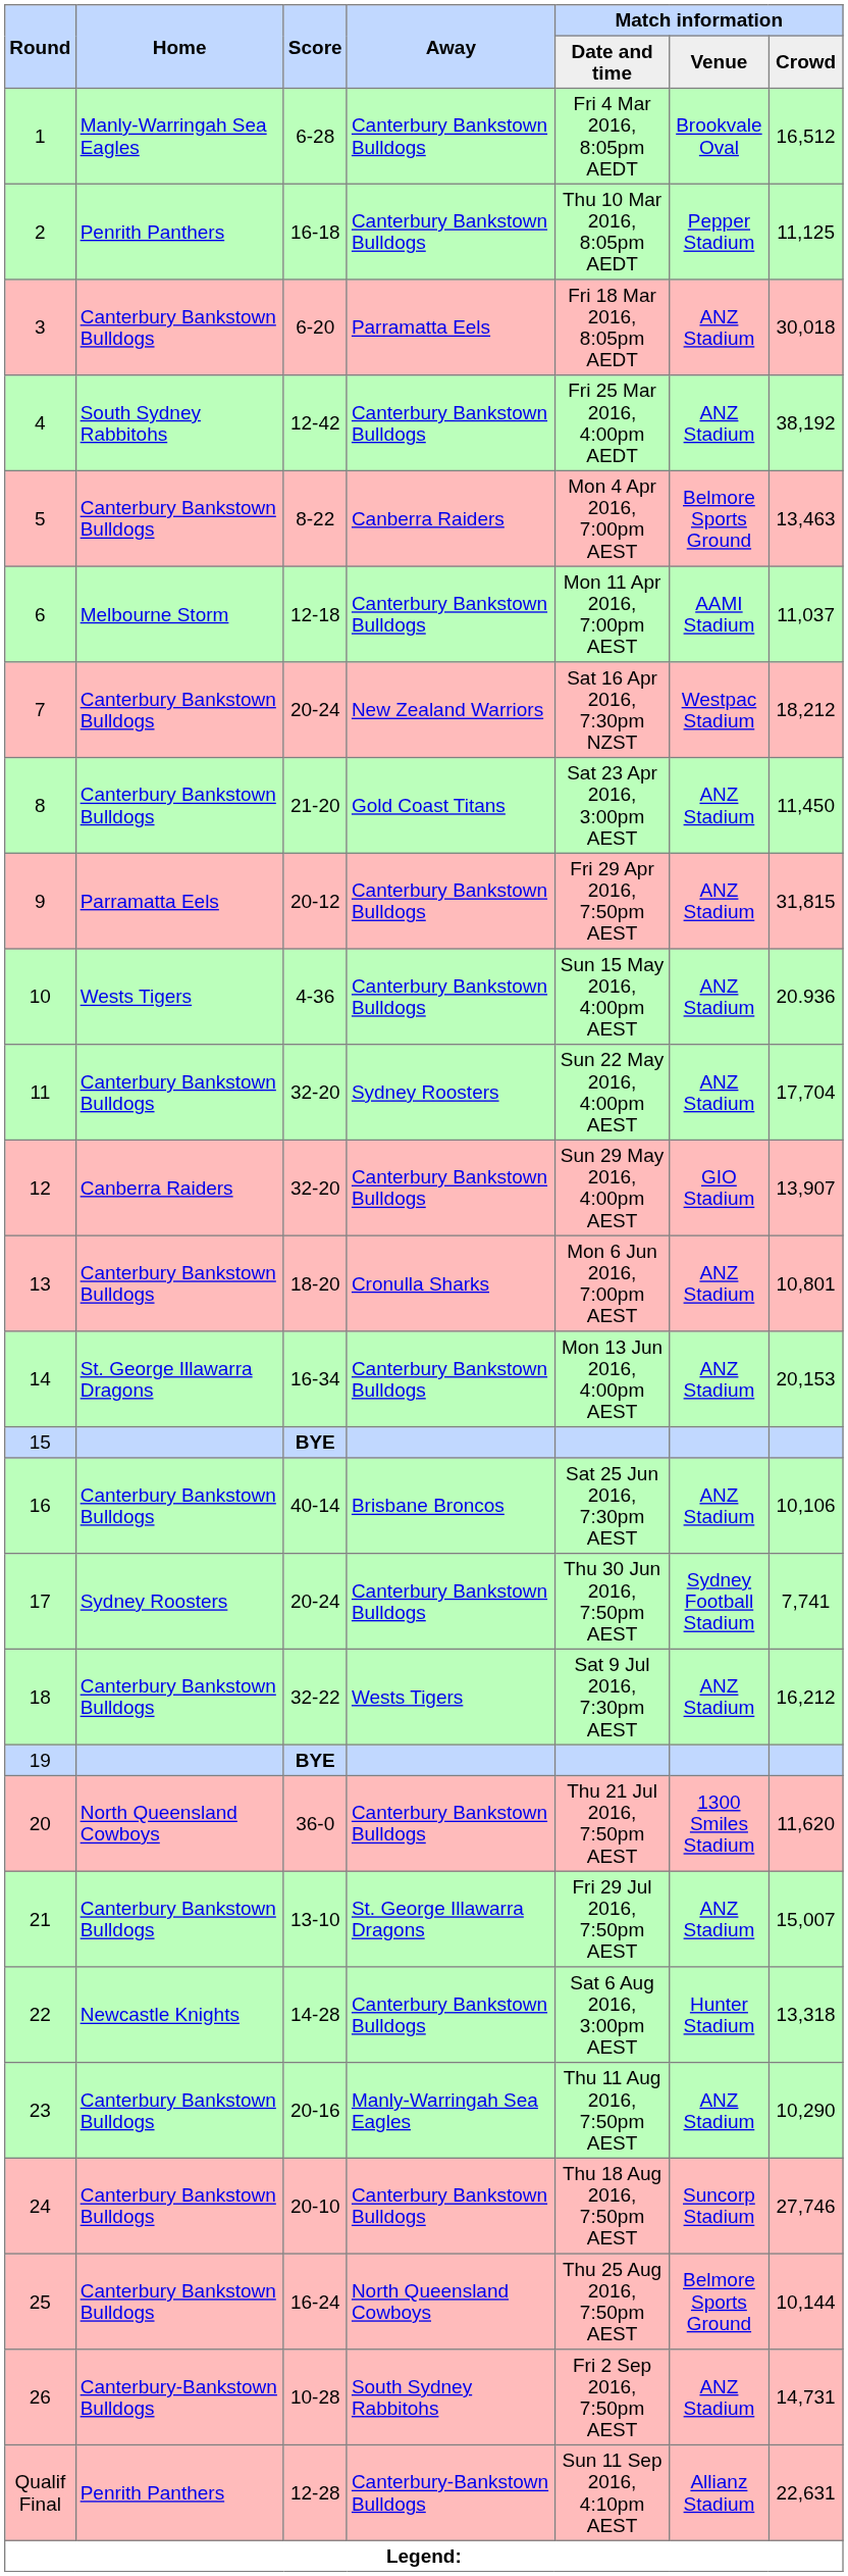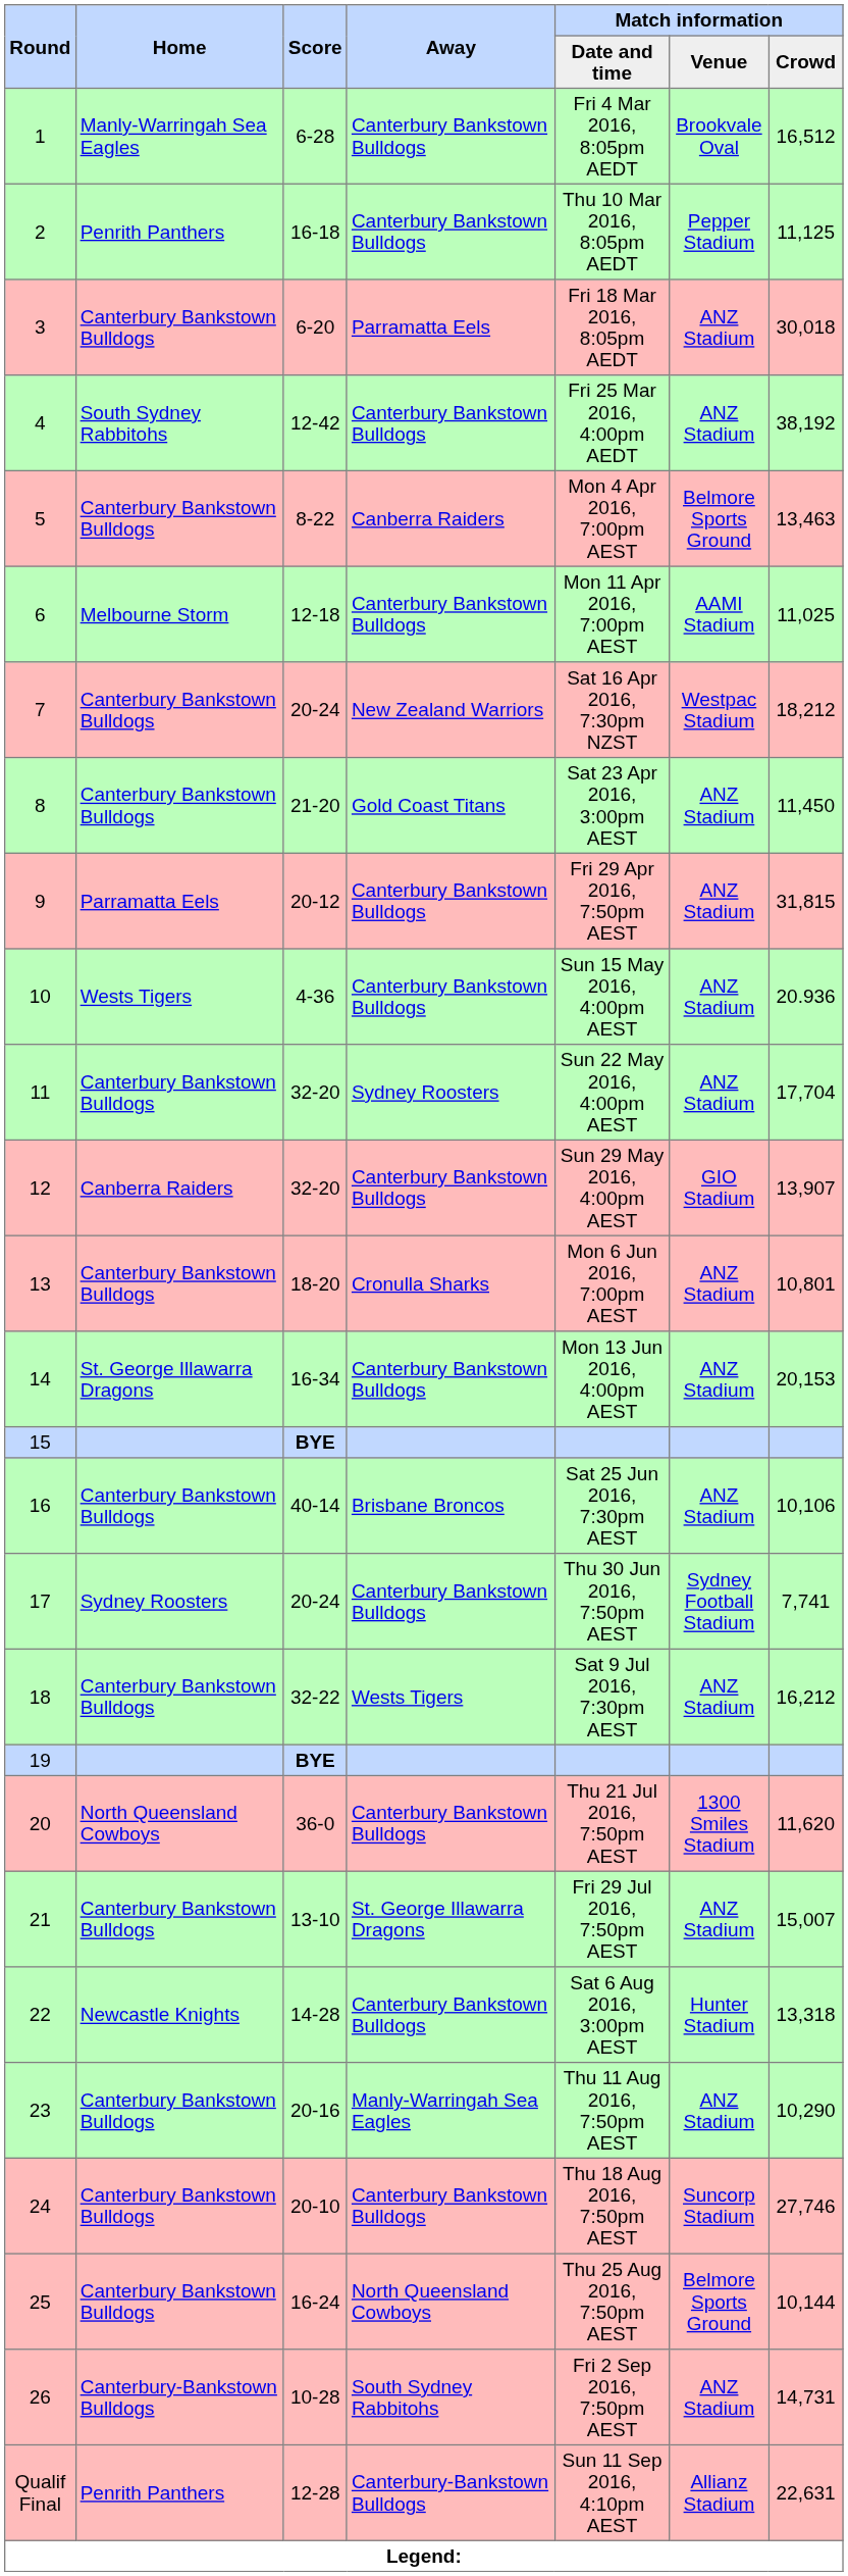 <table border=1 style="border-collapse:collapse; font-size:90%; text-align:center;" cellpadding=3 cellspacing=0 width=100%>
 <tr bgcolor=#C1D8FF>
 <th rowspan=2 width=3%>Round</th>
 <th rowspan=2 width=28%>Home</th>
 <th rowspan=2 width=5%>Score</th>
 <th rowspan=2 width=28%>Away</th>
 <th colspan=6>Match information</th>
 </tr>
 <tr bgcolor=#EFEFEF>
 <th width=15%>Date and time</th>
 <th width=12%>Venue</th>
 <th width=9%>Crowd</th>
 </tr>
 <tr bgcolor=#bbffbb>
 <td>1</td>
 <td align=left> <a href='#'>Manly-Warringah Sea Eagles</a></td>
 <td>6-28</td>
 <td align=left> <a href='#'>Canterbury Bankstown Bulldogs</a></td>
 <td>Fri 4 Mar 2016, 8:05pm AEDT</td>
 <td><a href='#'>Brookvale Oval</a></td>
 <td>16,512</td>
 </tr>
 <tr bgcolor=#bbffbb>
 <td>2</td>
 <td align=left> <a href='#'>Penrith Panthers</a></td>
 <td>16-18</td>
 <td align=left> <a href='#'>Canterbury Bankstown Bulldogs</a></td>
 <td>Thu 10 Mar 2016, 8:05pm AEDT</td>
 <td><a href='#'>Pepper Stadium</a></td>
 <td>11,125</td>
 </tr>
 <tr bgcolor=#ffbbbb>
 <td>3</td>
 <td align=left> <a href='#'>Canterbury Bankstown Bulldogs</a></td>
 <td>6-20</td>
 <td align=left> <a href='#'>Parramatta Eels</a></td>
 <td>Fri 18 Mar 2016, 8:05pm AEDT</td>
 <td><a href='#'>ANZ Stadium</a></td>
 <td>30,018</td>
 </tr>
 <tr bgcolor=#bbffbb>
 <td>4</td>
 <td align=left> <a href='#'>South Sydney Rabbitohs</a></td>
 <td>12-42</td>
 <td align=left> <a href='#'>Canterbury Bankstown Bulldogs</a></td>
 <td>Fri 25 Mar 2016, 4:00pm AEDT</td>
 <td><a href='#'>ANZ Stadium</a></td>
 <td>38,192</td>
 </tr>
 <tr bgcolor=#ffbbbb>
 <td>5</td>
 <td align=left> <a href='#'>Canterbury Bankstown Bulldogs</a></td>
 <td>8-22</td>
 <td align=left> <a href='#'>Canberra Raiders</a></td>
 <td>Mon 4 Apr 2016, 7:00pm AEST</td>
 <td><a href='#'>Belmore Sports Ground</a></td>
 <td>13,463</td>
 </tr>
 <tr bgcolor=bbffbb>
 <td>6</td>
 <td align=left> <a href='#'>Melbourne Storm</a></td>
 <td>12-18</td>
 <td align=left> <a href='#'>Canterbury Bankstown Bulldogs</a></td>
 <td>Mon 11 Apr 2016, 7:00pm AEST</td>
 <td><a href='#'>AAMI Stadium</a></td>
-<td>11,037</td>
+<td>11,025</td>
 </tr>
 <tr bgcolor=ffbbbb>
 <td>7</td>
 <td align=left> <a href='#'>Canterbury Bankstown Bulldogs</a></td>
 <td>20-24</td>
 <td align=left> <a href='#'>New Zealand Warriors</a></td>
 <td>Sat 16 Apr 2016, 7:30pm NZST</td>
 <td><a href='#'>Westpac Stadium</a></td>
 <td>18,212</td>
 </tr>
 <tr bgcolor=bbffbb>
 <td>8</td>
 <td align=left> <a href='#'>Canterbury Bankstown Bulldogs</a></td>
 <td>21-20</td>
 <td align=left> <a href='#'>Gold Coast Titans</a></td>
 <td>Sat 23 Apr 2016, 3:00pm AEST</td>
 <td><a href='#'>ANZ Stadium</a></td>
 <td>11,450</td>
 </tr>
 <tr bgcolor=ffbbbb>
 <td>9</td>
 <td align=left> <a href='#'>Parramatta Eels</a></td>
 <td>20-12</td>
 <td align=left> <a href='#'>Canterbury Bankstown Bulldogs</a></td>
 <td>Fri 29 Apr 2016, 7:50pm AEST</td>
 <td><a href='#'>ANZ Stadium</a></td>
 <td>31,815</td>
 </tr>
 <tr bgcolor=bbffbb>
 <td>10</td>
 <td align=left> <a href='#'>Wests Tigers</a></td>
 <td>4-36</td>
 <td align=left> <a href='#'>Canterbury Bankstown Bulldogs</a></td>
 <td>Sun 15 May 2016, 4:00pm AEST</td>
 <td><a href='#'>ANZ Stadium</a></td>
 <td>20.936</td>
 </tr>
 <tr bgcolor=bbffbb>
 <td>11</td>
 <td align=left> <a href='#'>Canterbury Bankstown Bulldogs</a></td>
 <td>32-20</td>
 <td align=left> <a href='#'>Sydney Roosters</a></td>
 <td>Sun 22 May 2016, 4:00pm AEST</td>
 <td><a href='#'>ANZ Stadium</a></td>
 <td>17,704</td>
 </tr>
 <tr bgcolor=ffbbbb>
 <td>12</td>
 <td align=left> <a href='#'>Canberra Raiders</a></td>
 <td>32-20</td>
 <td align=left> <a href='#'>Canterbury Bankstown Bulldogs</a></td>
 <td>Sun 29 May 2016, 4:00pm AEST</td>
 <td><a href='#'>GIO Stadium</a></td>
 <td>13,907</td>
 </tr>
 <tr bgcolor=ffbbbb>
 <td>13</td>
 <td align=left> <a href='#'>Canterbury Bankstown Bulldogs</a></td>
 <td>18-20</td>
 <td align=left> <a href='#'>Cronulla Sharks</a></td>
 <td>Mon 6 Jun 2016, 7:00pm AEST</td>
 <td><a href='#'>ANZ Stadium</a></td>
 <td>10,801</td>
 </tr>
 <tr bgcolor=bbffbb>
 <td>14</td>
 <td align=left> <a href='#'>St. George Illawarra Dragons</a></td>
 <td>16-34</td>
 <td align=left> <a href='#'>Canterbury Bankstown Bulldogs</a></td>
 <td>Mon 13 Jun 2016, 4:00pm AEST</td>
 <td><a href='#'>ANZ Stadium</a></td>
 <td>20,153</td>
 </tr>
 <tr bgcolor=#C1D8FF>
 <td>15</td>
 <td></td>
 <td><strong>BYE</strong></td>
 <td></td>
 <td></td>
 <td></td>
 <td></td>
 </tr>
 <tr bgcolor=bbffbb>
 <td>16</td>
 <td align=left> <a href='#'>Canterbury Bankstown Bulldogs</a></td>
 <td>40-14</td>
 <td align=left> <a href='#'>Brisbane Broncos</a></td>
 <td>Sat 25 Jun 2016, 7:30pm AEST</td>
 <td><a href='#'>ANZ Stadium</a></td>
 <td>10,106</td>
 </tr>
 <tr bgcolor=bbffbb>
 <td>17</td>
 <td align=left> <a href='#'>Sydney Roosters</a></td>
 <td>20-24</td>
 <td align=left> <a href='#'>Canterbury Bankstown Bulldogs</a></td>
 <td>Thu 30 Jun 2016, 7:50pm AEST</td>
 <td><a href='#'>Sydney Football Stadium</a></td>
 <td>7,741</td>
 </tr>
 <tr bgcolor=bbffbb>
 <td>18</td>
 <td align=left> <a href='#'>Canterbury Bankstown Bulldogs</a></td>
 <td>32-22</td>
 <td align=left> <a href='#'>Wests Tigers</a></td>
 <td>Sat 9 Jul 2016, 7:30pm AEST</td>
 <td><a href='#'>ANZ Stadium</a></td>
 <td>16,212</td>
 </tr>
 <tr bgcolor=#C1D8FF>
 <td>19</td>
 <td></td>
 <td><strong>BYE</strong></td>
 <td></td>
 <td></td>
 <td></td>
 <td></td>
 </tr>
 <tr bgcolor=ffbbbb>
 <td>20</td>
 <td align=left> <a href='#'>North Queensland Cowboys</a></td>
 <td>36-0</td>
 <td align=left> <a href='#'>Canterbury Bankstown Bulldogs</a></td>
 <td>Thu 21 Jul 2016, 7:50pm AEST</td>
 <td><a href='#'>1300 Smiles Stadium</a></td>
 <td>11,620</td>
 </tr>
 <tr bgcolor=bbffbb>
 <td>21</td>
 <td align=left> <a href='#'>Canterbury Bankstown Bulldogs</a></td>
 <td>13-10</td>
 <td align=left> <a href='#'>St. George Illawarra Dragons</a></td>
 <td>Fri 29 Jul 2016, 7:50pm AEST</td>
 <td><a href='#'>ANZ Stadium</a></td>
 <td>15,007</td>
 </tr>
 <tr bgcolor=bbffbb>
 <td>22</td>
 <td align=left> <a href='#'>Newcastle Knights</a></td>
 <td>14-28</td>
 <td align=left> <a href='#'>Canterbury Bankstown Bulldogs</a></td>
 <td>Sat 6 Aug 2016, 3:00pm AEST</td>
 <td><a href='#'>Hunter Stadium</a></td>
 <td>13,318</td>
 </tr>
 <tr bgcolor=bbffbb>
 <td>23</td>
 <td align=left> <a href='#'>Canterbury Bankstown Bulldogs</a></td>
 <td>20-16</td>
 <td align=left> <a href='#'>Manly-Warringah Sea Eagles</a></td>
 <td>Thu 11 Aug 2016, 7:50pm AEST</td>
 <td><a href='#'>ANZ Stadium</a></td>
 <td>10,290</td>
 </tr>
 <tr bgcolor=ffbbbb>
 <td>24</td>
 <td align=left> <a href='#'>Canterbury Bankstown Bulldogs</a></td>
 <td>20-10</td>
 <td align=left> <a href='#'>Canterbury Bankstown Bulldogs</a></td>
 <td>Thu 18 Aug 2016, 7:50pm AEST</td>
 <td><a href='#'>Suncorp Stadium</a></td>
 <td>27,746</td>
 </tr>
 <tr bgcolor=ffbbbb>
 <td>25</td>
 <td align=left> <a href='#'>Canterbury Bankstown Bulldogs</a></td>
 <td>16-24</td>
 <td align=left> <a href='#'>North Queensland Cowboys</a></td>
 <td>Thu 25 Aug 2016, 7:50pm AEST</td>
 <td><a href='#'>Belmore Sports Ground</a></td>
 <td>10,144</td>
 </tr>
 <tr bgcolor=ffbbbb>
 <td>26</td>
 <td align=left> <a href='#'>Canterbury-Bankstown Bulldogs</a></td>
 <td>10-28</td>
 <td align=left> <a href='#'>South Sydney Rabbitohs</a></td>
 <td>Fri 2 Sep 2016, 7:50pm AEST</td>
 <td><a href='#'>ANZ Stadium</a></td>
 <td>14,731</td>
 </tr>
 <tr bgcolor=ffbbbb>
 <td>Qualif Final</td>
 <td align=left> <a href='#'>Penrith Panthers</a></td>
 <td>12-28</td>
 <td align=left> <a href='#'>Canterbury-Bankstown Bulldogs</a></td>
 <td>Sun 11 Sep 2016, 4:10pm AEST</td>
 <td><a href='#'>Allianz Stadium</a></td>
 <td>22,631</td>
 </tr>
 <tr>
 <th colspan="11"><strong>Legend</strong>:    </th>
 </tr>
 </table>
